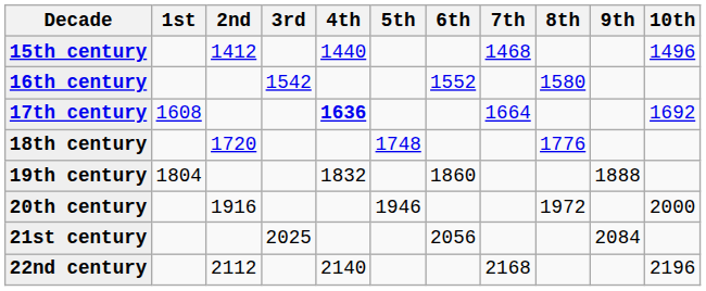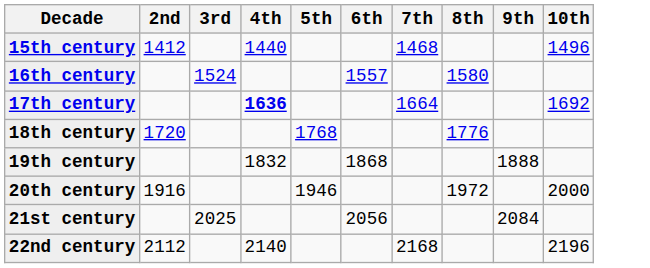 <table class="wikitable">
 <tr>
 <th scope=row>Decade</th>
-<th>1st</th>
 <th>2nd</th>
 <th>3rd</th>
 <th>4th</th>
 <th>5th</th>
 <th>6th</th>
 <th>7th</th>
 <th>8th</th>
 <th>9th</th>
 <th>10th</th>
 </tr>
 <tr>
 <th style="background-color:#efefef;"><a href='#'>15th century</a></th>
-<td></td>
 <td><a href='#'>1412</a></td>
 <td></td>
 <td><a href='#'>1440</a></td>
 <td></td>
 <td></td>
 <td><a href='#'>1468</a></td>
 <td></td>
 <td></td>
 <td><a href='#'>1496</a></td>
 </tr>
 <tr>
 <th style="background-color:#efefef;"><a href='#'>16th century</a></th>
 <td></td>
-<td></td>
-<td><a href='#'>1542</a></td>
+<td><a href='#'>1524</a></td>
 <td></td>
 <td></td>
-<td><a href='#'>1552</a></td>
+<td><a href='#'>1557</a></td>
 <td></td>
 <td><a href='#'>1580</a></td>
 <td></td>
 <td></td>
 </tr>
 <tr>
 <th style="background-color:#efefef;"><a href='#'>17th century</a></th>
-<td><a href='#'>1608</a></td>
 <td></td>
 <td></td>
 <td><strong><a href='#'>1636</a></strong></td>
 <td></td>
 <td></td>
 <td><a href='#'>1664</a></td>
 <td></td>
 <td></td>
 <td><a href='#'>1692</a></td>
 </tr>
 <tr>
 <th style="background-color:#efefef;">18th century</th>
-<td></td>
 <td><a href='#'>1720</a></td>
 <td></td>
 <td></td>
-<td><a href='#'>1748</a></td>
+<td><a href='#'>1768</a></td>
 <td></td>
 <td></td>
 <td><a href='#'>1776</a></td>
 <td></td>
 <td></td>
 </tr>
 <tr>
 <th style="background-color:#efefef;">19th century</th>
-<td>1804</td>
 <td></td>
 <td></td>
 <td>1832</td>
 <td></td>
-<td>1860</td>
+<td>1868</td>
 <td></td>
 <td></td>
 <td>1888</td>
 <td></td>
 </tr>
 <tr>
 <th style="background-color:#efefef;">20th century</th>
-<td></td>
 <td>1916</td>
 <td></td>
 <td></td>
 <td>1946</td>
 <td></td>
 <td></td>
 <td>1972</td>
 <td></td>
 <td>2000</td>
 </tr>
 <tr>
 <th style="background-color:#efefef;">21st century</th>
 <td></td>
-<td></td>
 <td>2025</td>
 <td></td>
 <td></td>
 <td>2056</td>
 <td></td>
 <td></td>
 <td>2084</td>
 <td></td>
 </tr>
 <tr>
 <th style="background-color:#efefef;">22nd century</th>
-<td></td>
 <td>2112</td>
 <td></td>
 <td>2140</td>
 <td></td>
 <td></td>
 <td>2168</td>
 <td></td>
 <td></td>
 <td>2196</td>
 </tr>
 </table>
